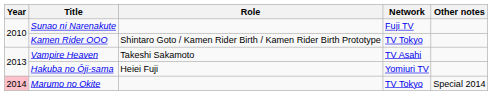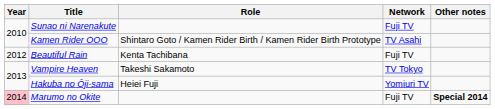 <table class="wikitable" style="font-size: 90%;">
 <tr>
 <th>Year</th>
 <th>Title</th>
 <th>Role</th>
 <th>Network</th>
 <th>Other notes</th>
 </tr>
 <tr>
 <td rowspan="2">2010</td>
 <td><em><a href='#'>Sunao ni Narenakute</a></em></td>
 <td></td>
 <td><a href='#'>Fuji TV</a></td>
 <td></td>
 </tr>
 <tr>
 <td><em><a href='#'>Kamen Rider OOO</a></em></td>
 <td>Shintaro Goto / Kamen Rider Birth / Kamen Rider Birth Prototype</td>
-<td><a href='#'>TV Tokyo</a></td>
+<td><a href='#'>TV Asahi</a></td>
+<td></td>
+</tr>
+<tr>
+<td>2012</td>
+<td><em><a href='#'>Beautiful Rain</a></em></td>
+<td>Kenta Tachibana</td>
+<td>Fuji TV</td>
 <td></td>
 </tr>
 <tr>
 <td rowspan="2">2013</td>
 <td><em><a href='#'>Vampire Heaven</a></em></td>
 <td>Takeshi Sakamoto</td>
-<td><a href='#'>TV Asahi</a></td>
+<td><a href='#'>TV Tokyo</a></td>
 <td></td>
 </tr>
 <tr>
 <td><em><a href='#'>Hakuba no Ōji-sama</a></em></td>
 <td>Heiei Fuji</td>
 <td><a href='#'>Yomiuri TV</a></td>
 <td></td>
 </tr>
 <tr>
 <td style="background: pink;">2014</td>
 <td><em><a href='#'>Marumo no Okite</a></em></td>
 <td></td>
-<td><a href='#'>TV Tokyo</a></td>
-<td>Special 2014</td>
+<td>Fuji TV</td>
+<td><strong>Special 2014</strong></td>
 </tr>
 </table>
